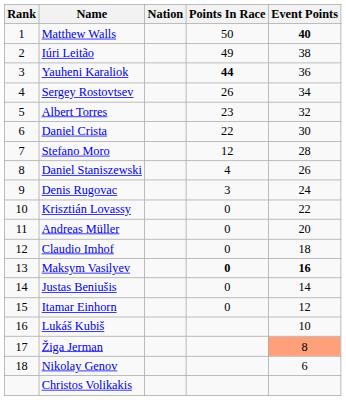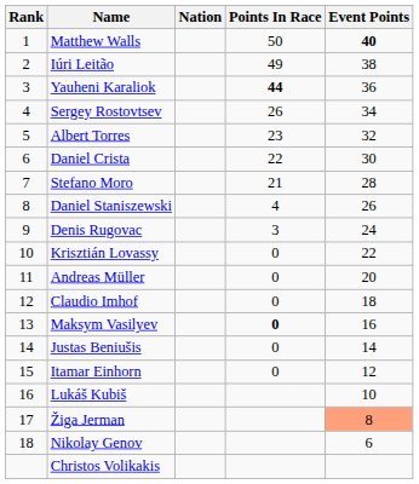 <table class="wikitable sortable" style="text-align:center">
 <tr>
 <th>Rank</th>
 <th>Name</th>
 <th>Nation</th>
 <th>Points In Race</th>
 <th>Event Points</th>
 </tr>
 <tr>
 <td>1</td>
 <td align=left><a href='#'>Matthew Walls</a></td>
 <td align=left></td>
 <td>50</td>
 <td><strong>40</strong></td>
 </tr>
 <tr>
 <td>2</td>
 <td align=left><a href='#'>Iúri Leitão</a></td>
 <td align=left></td>
 <td>49</td>
 <td>38</td>
 </tr>
 <tr>
 <td>3</td>
 <td align=left><a href='#'>Yauheni Karaliok</a></td>
 <td align=left></td>
 <td><strong>44</strong></td>
 <td>36</td>
 </tr>
 <tr>
 <td>4</td>
 <td align=left><a href='#'>Sergey Rostovtsev</a></td>
 <td align=left></td>
 <td>26</td>
 <td>34</td>
 </tr>
 <tr>
 <td>5</td>
 <td align=left><a href='#'>Albert Torres</a></td>
 <td align=left></td>
 <td>23</td>
 <td>32</td>
 </tr>
 <tr>
 <td>6</td>
 <td align=left><a href='#'>Daniel Crista</a></td>
 <td align=left></td>
 <td>22</td>
 <td>30</td>
 </tr>
 <tr>
 <td>7</td>
 <td align=left><a href='#'>Stefano Moro</a></td>
 <td align=left></td>
-<td>12</td>
+<td>21</td>
 <td>28</td>
 </tr>
 <tr>
 <td>8</td>
 <td align=left><a href='#'>Daniel Staniszewski</a></td>
 <td align=left></td>
 <td>4</td>
 <td>26</td>
 </tr>
 <tr>
 <td>9</td>
 <td align=left><a href='#'>Denis Rugovac</a></td>
 <td align=left></td>
 <td>3</td>
 <td>24</td>
 </tr>
 <tr>
 <td>10</td>
 <td align=left><a href='#'>Krisztián Lovassy</a></td>
 <td align=left></td>
 <td>0</td>
 <td>22</td>
 </tr>
 <tr>
 <td>11</td>
 <td align=left><a href='#'>Andreas Müller</a></td>
 <td align=left></td>
 <td>0</td>
 <td>20</td>
 </tr>
 <tr>
 <td>12</td>
 <td align=left><a href='#'>Claudio Imhof</a></td>
 <td align=left></td>
 <td>0</td>
 <td>18</td>
 </tr>
 <tr>
 <td>13</td>
 <td align=left><a href='#'>Maksym Vasilyev</a></td>
 <td align=left></td>
 <td><strong>0</strong></td>
-<td><strong>16</strong></td>
+<td>16</td>
 </tr>
 <tr>
 <td>14</td>
 <td align=left><a href='#'>Justas Beniušis</a></td>
 <td align=left></td>
 <td>0</td>
 <td>14</td>
 </tr>
 <tr>
 <td>15</td>
 <td align=left><a href='#'>Itamar Einhorn</a></td>
 <td align=left></td>
 <td>0</td>
 <td>12</td>
 </tr>
 <tr>
 <td>16</td>
 <td align=left><a href='#'>Lukáš Kubiš</a></td>
 <td align=left></td>
 <td></td>
 <td>10</td>
 </tr>
 <tr>
 <td>17</td>
 <td align=left><a href='#'>Žiga Jerman</a></td>
 <td align=left></td>
 <td></td>
 <td style="background: lightsalmon;">8</td>
 </tr>
 <tr>
 <td>18</td>
 <td align=left><a href='#'>Nikolay Genov</a></td>
 <td align=left></td>
 <td></td>
 <td>6</td>
 </tr>
 <tr>
 <td></td>
 <td align=left><a href='#'>Christos Volikakis</a></td>
 <td align=left></td>
 <td></td>
 <td></td>
 </tr>
 </table>
